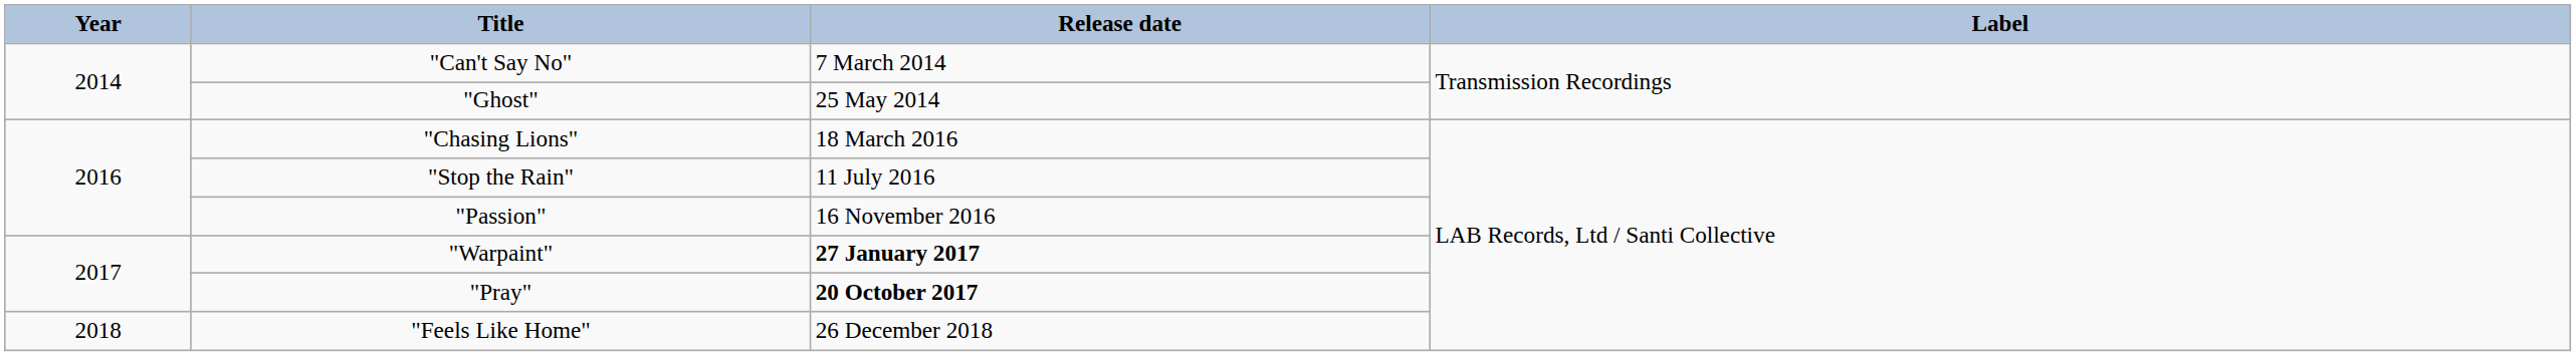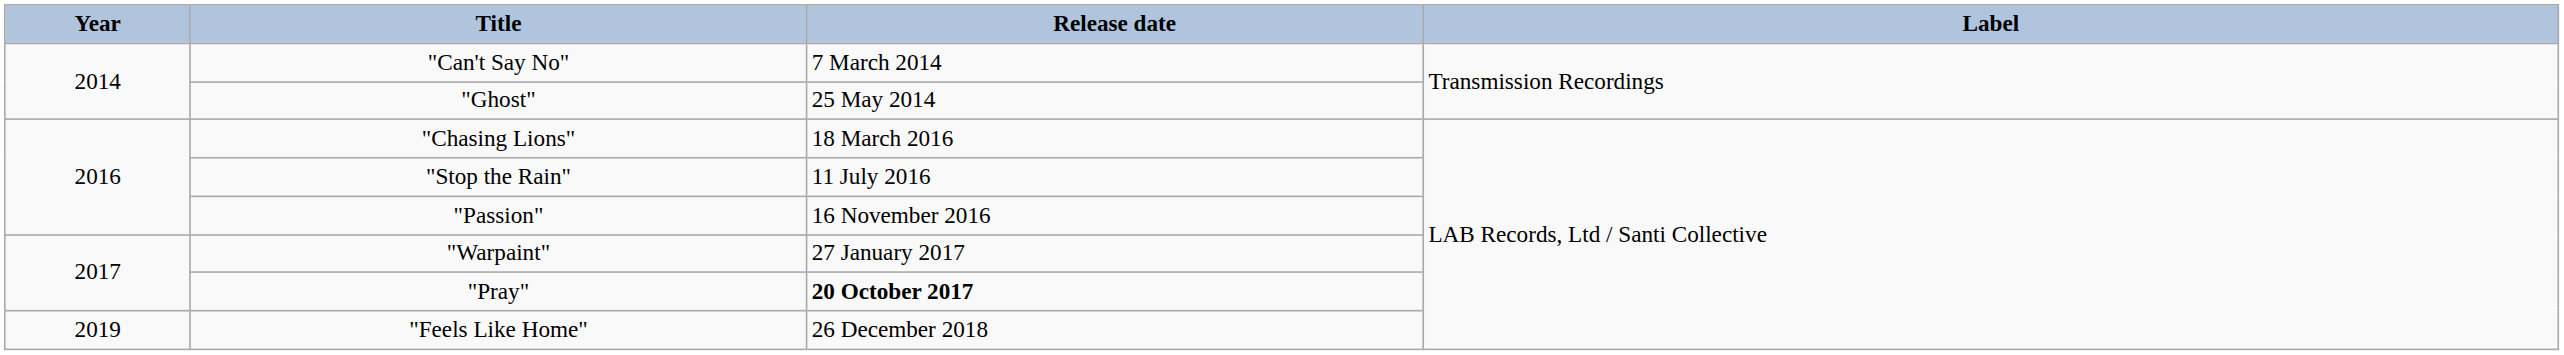 <table class="wikitable" style="font-size:90%" border="2" cellpadding="4" background: #f9f9f9; width="80%">
 <tr align="center">
 <th style="background:#B0C4DE">Year</th>
 <th style="background:#B0C4DE">Title</th>
 <th style="background:#B0C4DE">Release date</th>
 <th style="background:#B0C4DE">Label</th>
 </tr>
 <tr>
 <td align="center" rowspan="2">2014</td>
 <td align="center">"Can't Say No"</td>
 <td>7 March 2014</td>
 <td rowspan="2">Transmission Recordings</td>
 </tr>
 <tr>
 <td align="center">"Ghost"</td>
 <td>25 May 2014</td>
 </tr>
 <tr>
 <td align="center" rowspan="3">2016</td>
 <td align="center">"Chasing Lions"</td>
 <td>18 March 2016</td>
 <td rowspan="6">LAB Records, Ltd / Santi Collective</td>
 </tr>
 <tr>
 <td align="center">"Stop the Rain"</td>
 <td>11 July 2016</td>
 </tr>
 <tr>
 <td align="center">"Passion"</td>
 <td>16 November 2016</td>
 </tr>
 <tr>
 <td align="center" rowspan="2">2017</td>
 <td align="center">"Warpaint"</td>
-<td><strong>27 January 2017</strong></td>
+<td>27 January 2017</td>
 </tr>
 <tr>
 <td align="center">"Pray"</td>
 <td><strong>20 October 2017</strong></td>
 </tr>
 <tr>
-<td align="center" rowspan="1">2018</td>
+<td align="center" rowspan="1">2019</td>
 <td align="center">"Feels Like Home"</td>
 <td>26 December 2018</td>
 </tr>
 </table>
